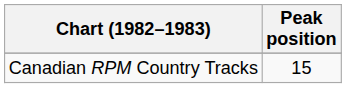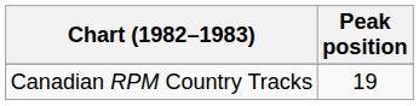 <table class="wikitable sortable">
 <tr>
 <th align="left">Chart (1982–1983)</th>
 <th align="center">Peak<br>position</th>
 </tr>
 <tr>
 </tr>
 <tr>
 <td align="left">Canadian <em>RPM</em> Country Tracks</td>
-<td align="center">15</td>
+<td align="center">19</td>
 </tr>
 </table>
